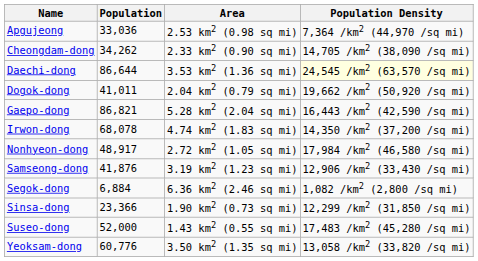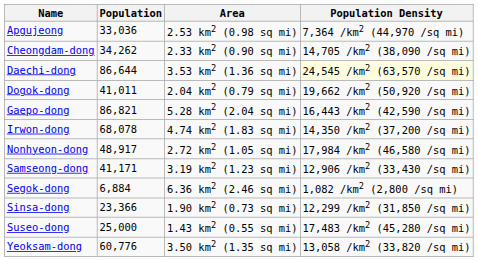 <table class="wikitable sortable">
 <tr>
 <th>Name</th>
 <th>Population</th>
 <th>Area</th>
 <th>Population Density</th>
 </tr>
 <tr>
 <td><a href='#'>Apgujeong</a></td>
 <td>33,036</td>
 <td>2.53 km<sup>2</sup> (0.98 sq mi)</td>
 <td>7,364 /km<sup>2</sup> (44,970 /sq mi)</td>
 </tr>
 <tr>
 <td><a href='#'>Cheongdam-dong</a></td>
 <td>34,262</td>
 <td>2.33 km<sup>2</sup> (0.90 sq mi)</td>
 <td>14,705 /km<sup>2</sup> (38,090 /sq mi)</td>
 </tr>
 <tr>
 <td><a href='#'>Daechi-dong</a></td>
 <td>86,644</td>
 <td>3.53 km<sup>2</sup> (1.36 sq mi)</td>
 <td style="background: lightyellow;">24,545 /km<sup>2</sup> (63,570 /sq mi)</td>
 </tr>
 <tr>
 <td><a href='#'>Dogok-dong</a></td>
 <td>41,011</td>
 <td>2.04 km<sup>2</sup> (0.79 sq mi)</td>
 <td>19,662 /km<sup>2</sup> (50,920 /sq mi)</td>
 </tr>
 <tr>
 <td><a href='#'>Gaepo-dong</a></td>
 <td>86,821</td>
 <td>5.28 km<sup>2</sup> (2.04 sq mi)</td>
 <td>16,443 /km<sup>2</sup> (42,590 /sq mi)</td>
 </tr>
 <tr>
 <td><a href='#'>Irwon-dong</a></td>
 <td>68,078</td>
 <td>4.74 km<sup>2</sup> (1.83 sq mi)</td>
 <td>14,350 /km<sup>2</sup> (37,200 /sq mi)</td>
 </tr>
 <tr>
 <td><a href='#'>Nonhyeon-dong</a></td>
 <td>48,917</td>
 <td>2.72 km<sup>2</sup> (1.05 sq mi)</td>
 <td>17,984 /km<sup>2</sup> (46,580 /sq mi)</td>
 </tr>
 <tr>
 <td><a href='#'>Samseong-dong</a></td>
-<td>41,876</td>
+<td>41,171</td>
 <td>3.19 km<sup>2</sup> (1.23 sq mi)</td>
 <td>12,906 /km<sup>2</sup> (33,430 /sq mi)</td>
 </tr>
 <tr>
 <td><a href='#'>Segok-dong</a></td>
 <td>6,884</td>
 <td>6.36 km<sup>2</sup> (2.46 sq mi)</td>
 <td>1,082 /km<sup>2</sup> (2,800 /sq mi)</td>
 </tr>
 <tr>
 <td><a href='#'>Sinsa-dong</a></td>
 <td>23,366</td>
 <td>1.90 km<sup>2</sup> (0.73 sq mi)</td>
 <td>12,299 /km<sup>2</sup> (31,850 /sq mi)</td>
 </tr>
 <tr>
 <td><a href='#'>Suseo-dong</a></td>
-<td>52,000</td>
+<td>25,000</td>
 <td>1.43 km<sup>2</sup> (0.55 sq mi)</td>
 <td>17,483 /km<sup>2</sup> (45,280 /sq mi)</td>
 </tr>
 <tr>
 <td><a href='#'>Yeoksam-dong</a></td>
 <td>60,776</td>
 <td>3.50 km<sup>2</sup> (1.35 sq mi)</td>
 <td>13,058 /km<sup>2</sup> (33,820 /sq mi)</td>
 </tr>
 </table>
